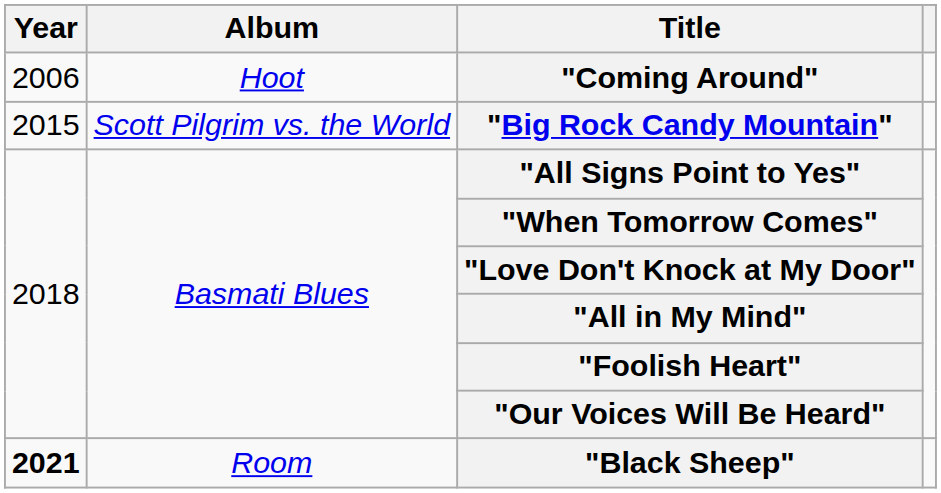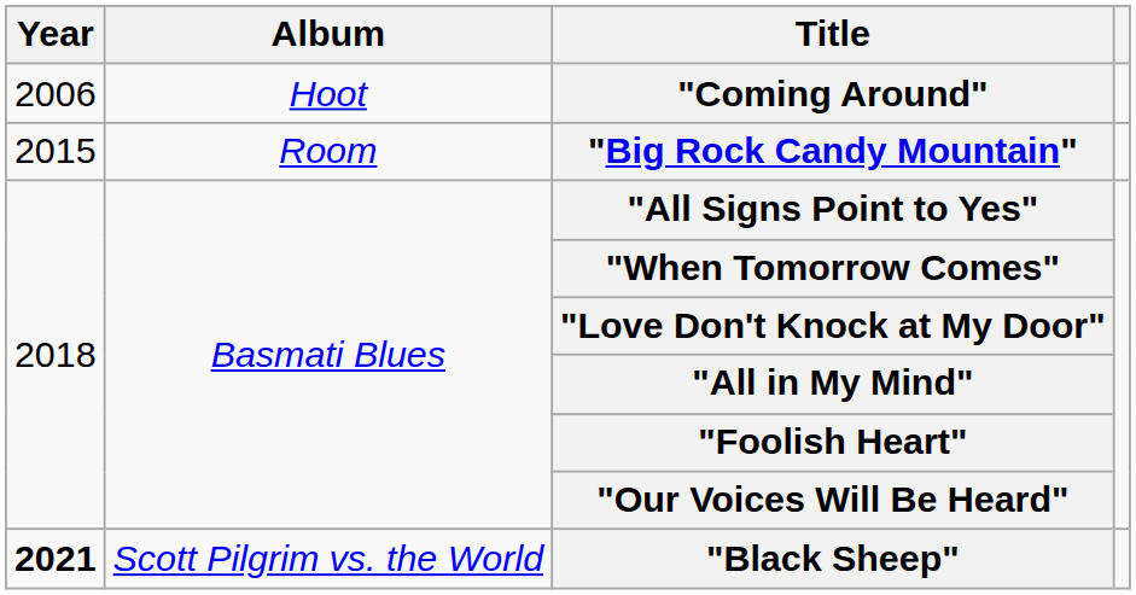 <table class="wikitable plainrowheaders unsortable" style="text-align:center;" border="1">
 <tr>
 <th scope="col">Year</th>
 <th scope="col">Album</th>
 <th scope="col">Title</th>
 <th scope="col"></th>
 </tr>
 <tr>
 <td>2006</td>
 <td><em><a href='#'>Hoot</a></em></td>
 <th scope="row">"Coming Around"</th>
 <td></td>
 </tr>
 <tr>
 <td>2015</td>
-<td><em><a href='#'>Scott Pilgrim vs. the World</a></em></td>
+<td><em><a href='#'>Room</a></em></td>
 <th scope="row">"<a href='#'>Big Rock Candy Mountain</a>"</th>
 <td></td>
 </tr>
 <tr>
 <td rowspan="6">2018</td>
 <td rowspan="6"><em><a href='#'>Basmati Blues</a></em></td>
 <th scope="row">"All Signs Point to Yes"</th>
 <td rowspan="6"></td>
 </tr>
 <tr>
 <th scope="row">"When Tomorrow Comes"</th>
 </tr>
 <tr>
 <th scope="row">"Love Don't Knock at My Door"</th>
 </tr>
 <tr>
 <th scope="row">"All in My Mind"</th>
 </tr>
 <tr>
 <th scope="row">"Foolish Heart"</th>
 </tr>
 <tr>
 <th scope="row">"Our Voices Will Be Heard"</th>
 </tr>
 <tr>
 <td><strong>2021</strong></td>
-<td><em><a href='#'>Room</a></em></td>
+<td><em><a href='#'>Scott Pilgrim vs. the World</a></em></td>
 <th scope="row">"Black Sheep"<br></th>
 <td></td>
 </tr>
 </table>
